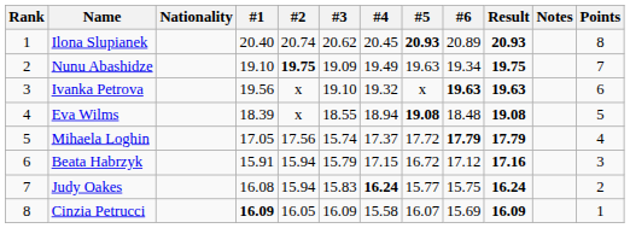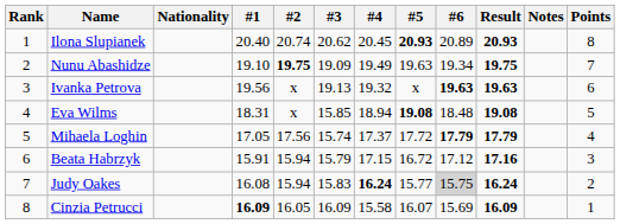 <table class="wikitable sortable" style="text-align:center">
 <tr>
 <th>Rank</th>
 <th>Name</th>
 <th>Nationality</th>
 <th>#1</th>
 <th>#2</th>
 <th>#3</th>
 <th>#4</th>
 <th>#5</th>
 <th>#6</th>
 <th>Result</th>
 <th>Notes</th>
 <th>Points</th>
 </tr>
 <tr>
 <td>1</td>
 <td align=left><a href='#'>Ilona Slupianek</a></td>
 <td align=left></td>
 <td>20.40</td>
 <td>20.74</td>
 <td>20.62</td>
 <td>20.45</td>
 <td><strong>20.93</strong></td>
 <td>20.89</td>
 <td><strong>20.93</strong></td>
 <td></td>
 <td>8</td>
 </tr>
 <tr>
 <td>2</td>
 <td align=left><a href='#'>Nunu Abashidze</a></td>
 <td align=left></td>
 <td>19.10</td>
 <td><strong>19.75</strong></td>
 <td>19.09</td>
 <td>19.49</td>
 <td>19.63</td>
 <td>19.34</td>
 <td><strong>19.75</strong></td>
 <td></td>
 <td>7</td>
 </tr>
 <tr>
 <td>3</td>
 <td align=left><a href='#'>Ivanka Petrova</a></td>
 <td align=left></td>
 <td>19.56</td>
 <td>x</td>
-<td>19.10</td>
+<td>19.13</td>
 <td>19.32</td>
 <td>x</td>
 <td><strong>19.63</strong></td>
 <td><strong>19.63</strong></td>
 <td></td>
 <td>6</td>
 </tr>
 <tr>
 <td>4</td>
 <td align=left><a href='#'>Eva Wilms</a></td>
 <td align=left></td>
-<td>18.39</td>
+<td>18.31</td>
 <td>x</td>
-<td>18.55</td>
+<td>15.85</td>
 <td>18.94</td>
 <td><strong>19.08</strong></td>
 <td>18.48</td>
 <td><strong>19.08</strong></td>
 <td></td>
 <td>5</td>
 </tr>
 <tr>
 <td>5</td>
 <td align=left><a href='#'>Mihaela Loghin</a></td>
 <td align=left></td>
 <td>17.05</td>
 <td>17.56</td>
 <td>15.74</td>
 <td>17.37</td>
 <td>17.72</td>
 <td><strong>17.79</strong></td>
 <td><strong>17.79</strong></td>
 <td></td>
 <td>4</td>
 </tr>
 <tr>
 <td>6</td>
 <td align=left><a href='#'>Beata Habrzyk</a></td>
 <td align=left></td>
 <td>15.91</td>
 <td>15.94</td>
 <td>15.79</td>
 <td>17.15</td>
 <td>16.72</td>
 <td>17.12</td>
 <td><strong>17.16</strong></td>
 <td></td>
 <td>3</td>
 </tr>
 <tr>
 <td>7</td>
 <td align=left><a href='#'>Judy Oakes</a></td>
 <td align=left></td>
 <td>16.08</td>
 <td>15.94</td>
 <td>15.83</td>
 <td><strong>16.24</strong></td>
 <td>15.77</td>
-<td>15.75</td>
+<td style="background: lightgrey;">15.75</td>
 <td><strong>16.24</strong></td>
 <td></td>
 <td>2</td>
 </tr>
 <tr>
 <td>8</td>
 <td align=left><a href='#'>Cinzia Petrucci</a></td>
 <td align=left></td>
 <td><strong>16.09</strong></td>
 <td>16.05</td>
 <td>16.09</td>
 <td>15.58</td>
 <td>16.07</td>
 <td>15.69</td>
 <td><strong>16.09</strong></td>
 <td></td>
 <td>1</td>
 </tr>
 </table>
